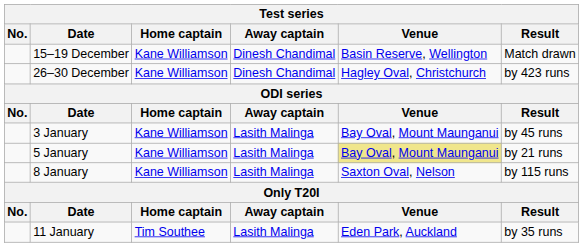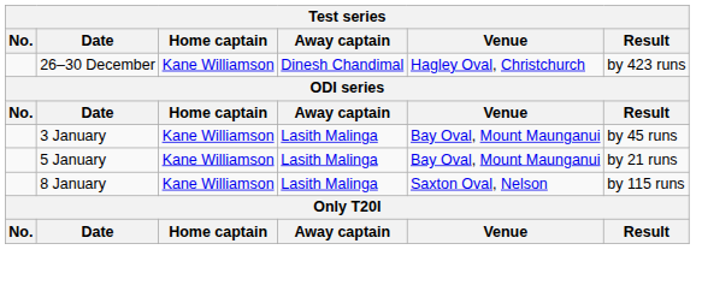 <table class="wikitable">
 <tr>
 <th colspan="6">Test series</th>
 </tr>
 <tr>
 <th>No.</th>
 <th>Date</th>
 <th>Home captain</th>
 <th>Away captain</th>
 <th>Venue</th>
 <th>Result</th>
-</tr>
-<tr>
-<td></td>
-<td>15–19 December</td>
-<td><a href='#'>Kane Williamson</a></td>
-<td><a href='#'>Dinesh Chandimal</a></td>
-<td><a href='#'>Basin Reserve</a>, <a href='#'>Wellington</a></td>
-<td>Match drawn</td>
 </tr>
 <tr>
 <td></td>
 <td>26–30 December</td>
 <td><a href='#'>Kane Williamson</a></td>
 <td><a href='#'>Dinesh Chandimal</a></td>
 <td><a href='#'>Hagley Oval</a>, <a href='#'>Christchurch</a></td>
 <td> by 423 runs</td>
 </tr>
 <tr>
 <th colspan="6">ODI series</th>
 </tr>
 <tr>
 <th>No.</th>
 <th>Date</th>
 <th>Home captain</th>
 <th>Away captain</th>
 <th>Venue</th>
 <th>Result</th>
 </tr>
 <tr>
 <td></td>
 <td>3 January</td>
 <td><a href='#'>Kane Williamson</a></td>
 <td><a href='#'>Lasith Malinga</a></td>
 <td><a href='#'>Bay Oval</a>, <a href='#'>Mount Maunganui</a></td>
 <td> by 45 runs</td>
 </tr>
 <tr>
 <td></td>
 <td>5 January</td>
 <td><a href='#'>Kane Williamson</a></td>
 <td><a href='#'>Lasith Malinga</a></td>
-<td style="background: khaki;"><a href='#'>Bay Oval</a>, <a href='#'>Mount Maunganui</a></td>
+<td><a href='#'>Bay Oval</a>, <a href='#'>Mount Maunganui</a></td>
 <td> by 21 runs</td>
 </tr>
 <tr>
 <td></td>
 <td>8 January</td>
 <td><a href='#'>Kane Williamson</a></td>
 <td><a href='#'>Lasith Malinga</a></td>
 <td><a href='#'>Saxton Oval</a>, <a href='#'>Nelson</a></td>
 <td> by 115 runs</td>
 </tr>
 <tr>
 <th colspan="6">Only T20I</th>
 </tr>
 <tr>
 <th>No.</th>
 <th>Date</th>
 <th>Home captain</th>
 <th>Away captain</th>
 <th>Venue</th>
 <th>Result</th>
 </tr>
-<tr>
-<td></td>
-<td>11 January</td>
-<td><a href='#'>Tim Southee</a></td>
-<td><a href='#'>Lasith Malinga</a></td>
-<td><a href='#'>Eden Park</a>, <a href='#'>Auckland</a></td>
-<td> by 35 runs</td>
-</tr>
 </table>
